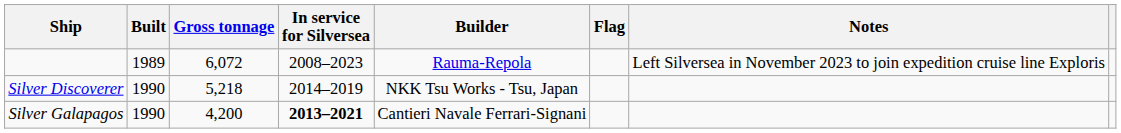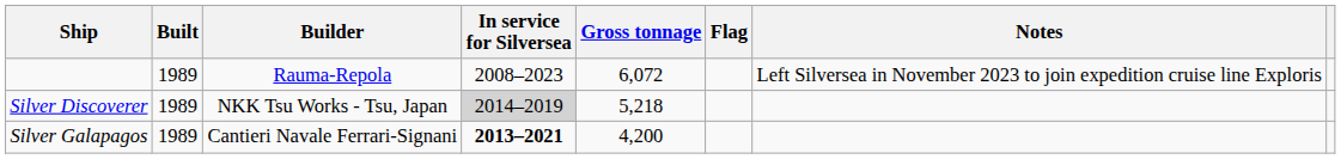 <table class="wikitable sortable" style="text-align: center;">
 <tr>
 <th>Ship</th>
 <th>Built</th>
+<th>Builder</th>
+<th>In service <br>for Silversea</th>
 <th><a href='#'>Gross tonnage</a></th>
-<th>In service <br>for Silversea</th>
-<th>Builder</th>
 <th>Flag</th>
 <th>Notes</th>
 <th></th>
 </tr>
 <tr>
 <td></td>
 <td>1989</td>
+<td><a href='#'>Rauma-Repola</a></td>
+<td>2008–2023</td>
 <td>6,072</td>
-<td>2008–2023</td>
-<td><a href='#'>Rauma-Repola</a></td>
 <td></td>
 <td>Left Silversea in November 2023 to join expedition cruise line Exploris</td>
 <td></td>
 </tr>
 <tr>
 <td><em><a href='#'>Silver Discoverer</a></em></td>
-<td>1990</td>
+<td>1989</td>
+<td>NKK Tsu Works - Tsu, Japan</td>
+<td style="background: lightgrey;">2014–2019</td>
 <td>5,218</td>
-<td>2014–2019</td>
-<td>NKK Tsu Works - Tsu, Japan</td>
 <td></td>
 <td></td>
 <td></td>
 </tr>
 <tr>
 <td><em>Silver Galapagos</em></td>
-<td>1990</td>
+<td>1989</td>
+<td>Cantieri Navale Ferrari-Signani</td>
+<td><strong>2013–2021</strong></td>
 <td>4,200</td>
-<td><strong>2013–2021</strong></td>
-<td>Cantieri Navale Ferrari-Signani</td>
 <td></td>
 <td></td>
 <td></td>
 </tr>
 </table>
